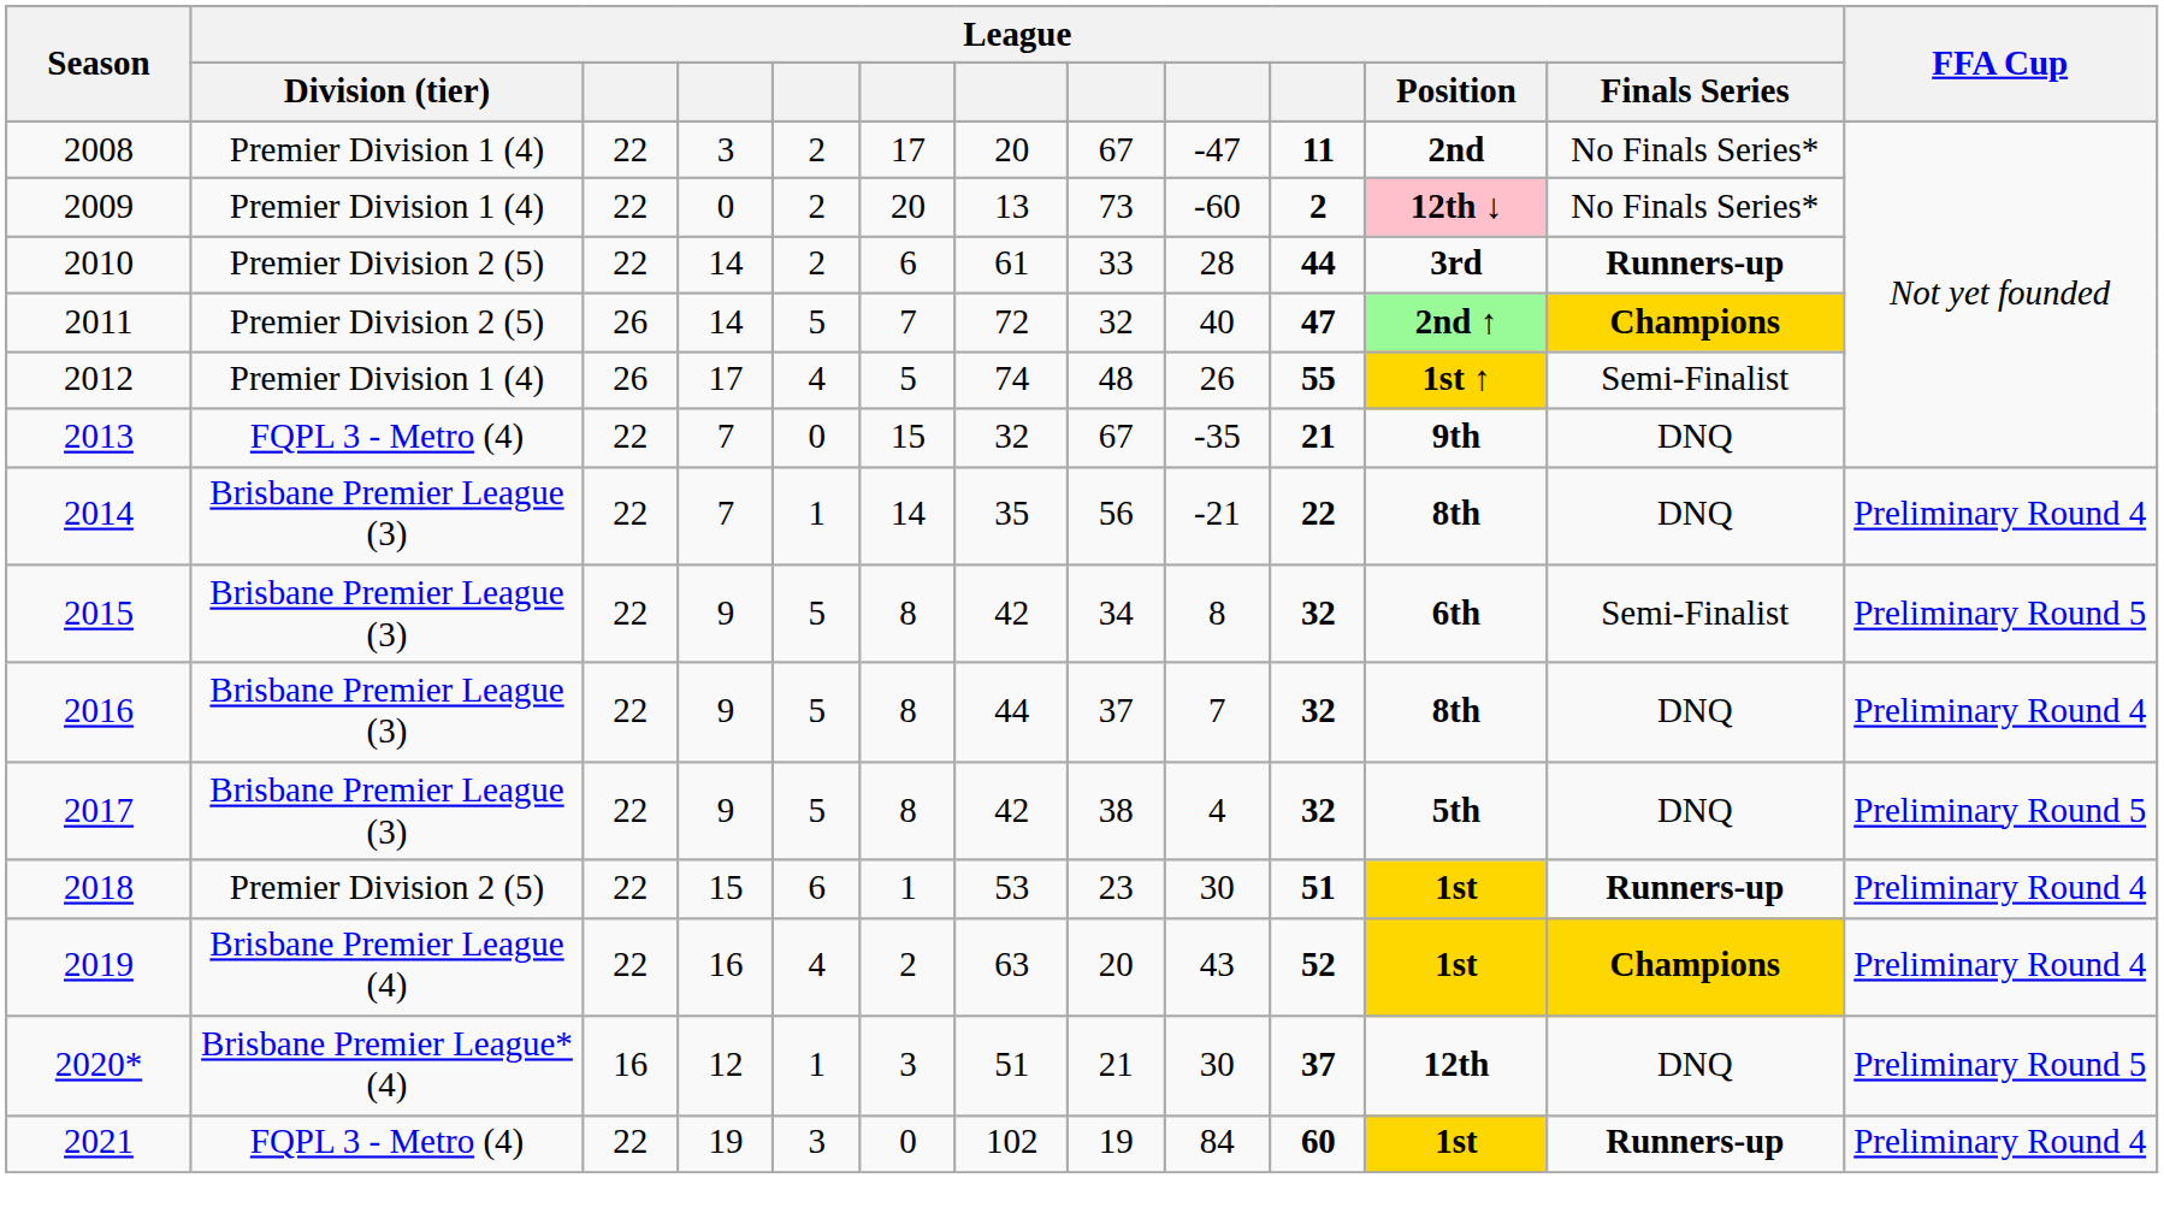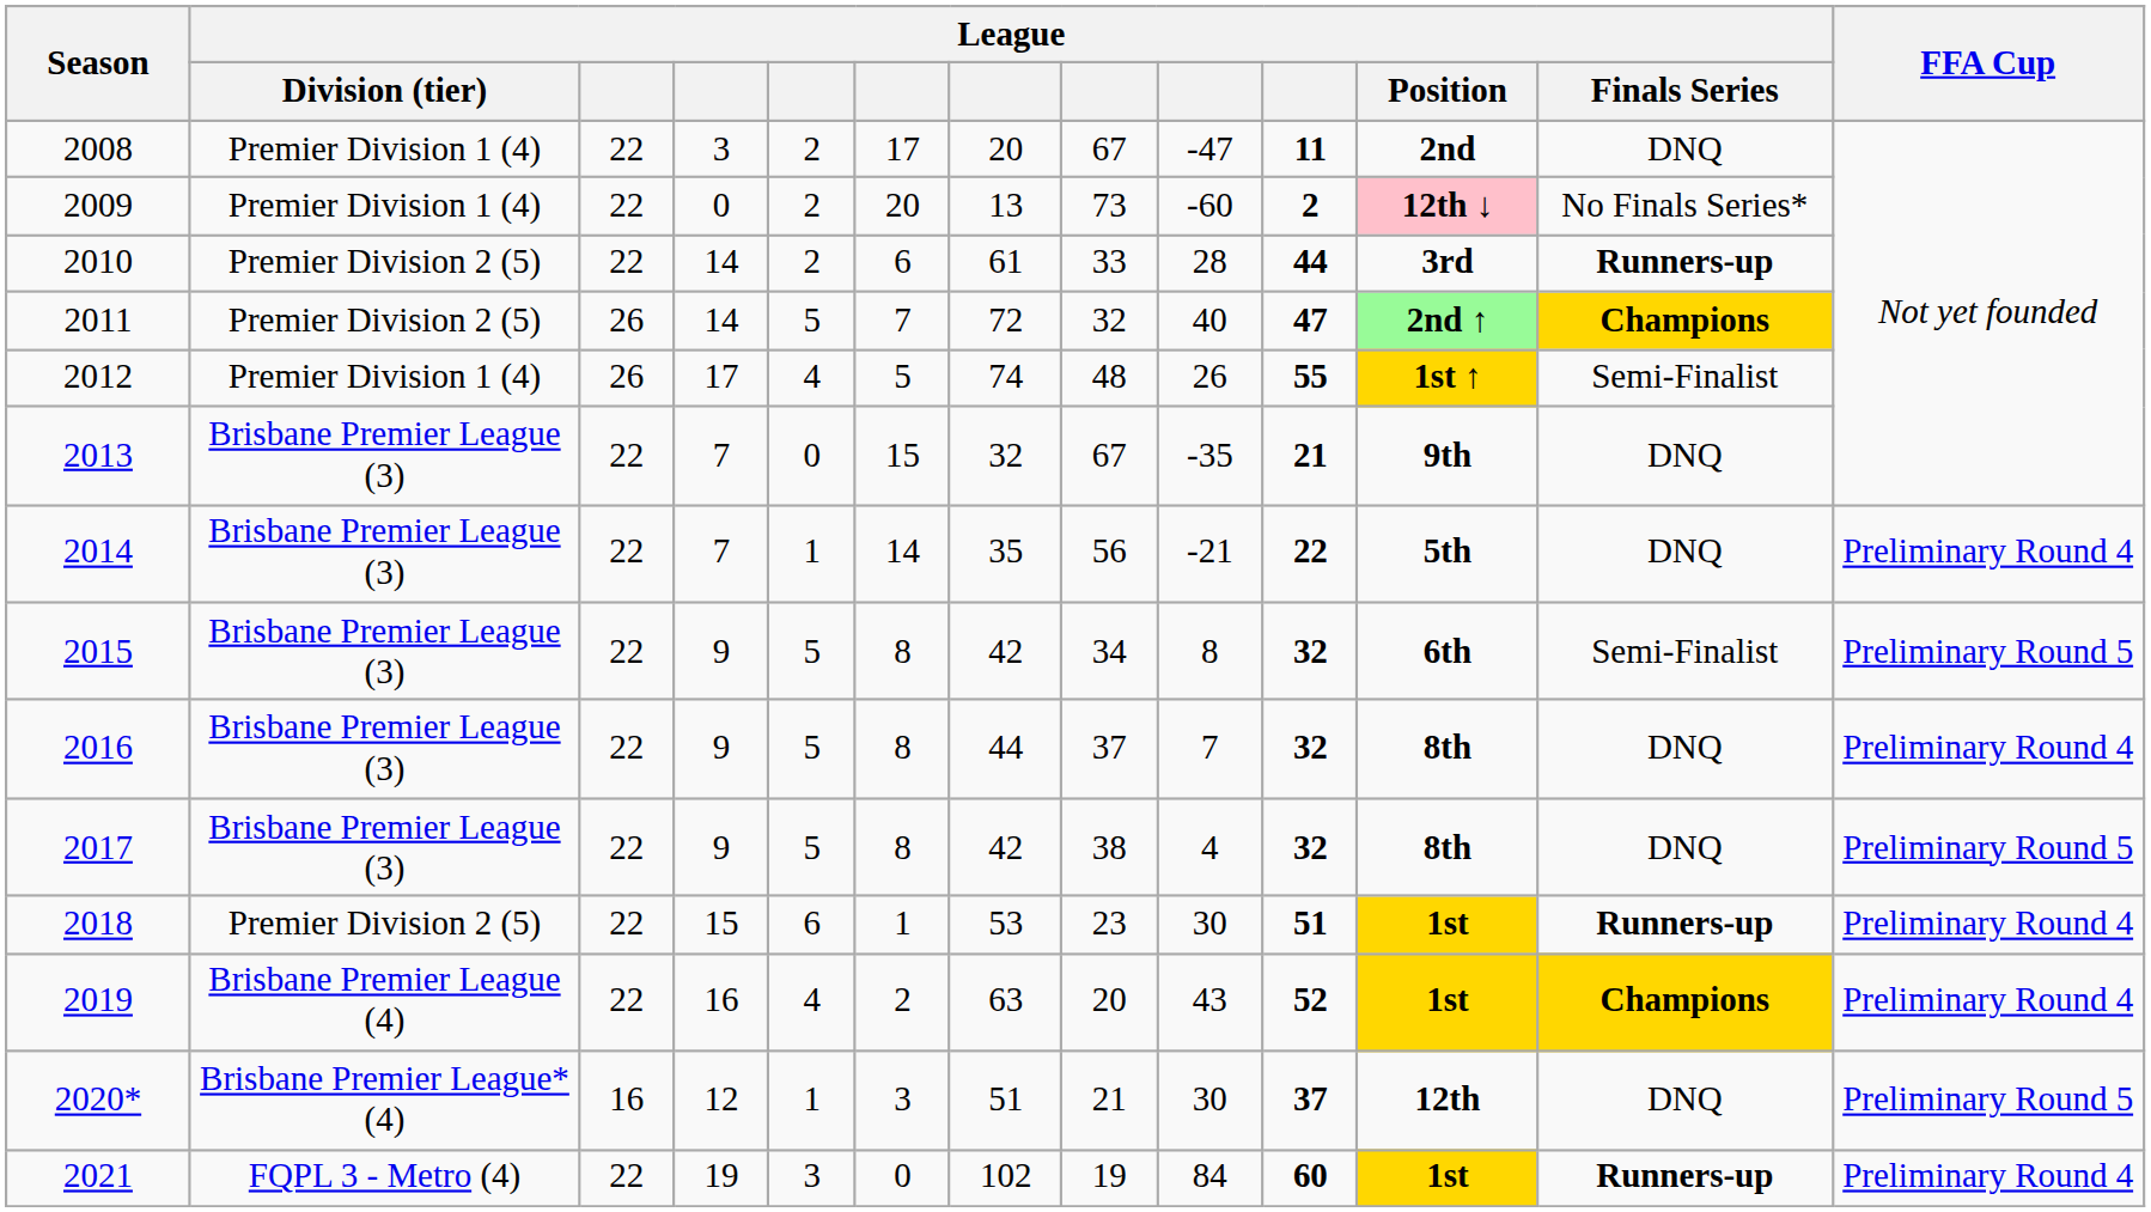 <table class="wikitable" style="text-align:center; font-size:85%;width:95%; text-align:center">
 <tr>
 <th rowspan=2 width=3%>Season</th>
 <th rowspan=1 colspan=11 width=28%>League</th>
 <th rowspan=2 width=6%><a href='#'>FFA Cup</a></th>
 </tr>
 <tr>
 <th width=9%>Division (tier)</th>
 <th width=2%></th>
 <th width=2%></th>
 <th width=2%></th>
 <th width=2%></th>
 <th width=2%></th>
 <th width=2%></th>
 <th width=2%></th>
 <th width=2%></th>
 <th width=2%>Position</th>
 <th width=5%>Finals Series</th>
 </tr>
 <tr>
 <td>2008</td>
 <td>Premier Division 1 (4)</td>
 <td>22</td>
 <td>3</td>
 <td>2</td>
 <td>17</td>
 <td>20</td>
 <td>67</td>
 <td>-47</td>
 <td><strong>11</strong></td>
 <td><strong>2nd</strong></td>
-<td>No Finals Series*</td>
+<td>DNQ</td>
 <td rowspan=6><em>Not yet founded</em></td>
 </tr>
 <tr>
 <td>2009</td>
 <td>Premier Division 1 (4)</td>
 <td>22</td>
 <td>0</td>
 <td>2</td>
 <td>20</td>
 <td>13</td>
 <td>73</td>
 <td>-60</td>
 <td><strong>2</strong></td>
 <td bgcolor=pink><strong>12th ↓</strong></td>
 <td>No Finals Series*</td>
 </tr>
 <tr>
 <td>2010</td>
 <td>Premier Division 2 (5)</td>
 <td>22</td>
 <td>14</td>
 <td>2</td>
 <td>6</td>
 <td>61</td>
 <td>33</td>
 <td>28</td>
 <td><strong>44</strong></td>
 <td><strong>3rd</strong></td>
 <td><strong>Runners-up</strong></td>
 </tr>
 <tr>
 <td>2011</td>
 <td>Premier Division 2 (5)</td>
 <td>26</td>
 <td>14</td>
 <td>5</td>
 <td>7</td>
 <td>72</td>
 <td>32</td>
 <td>40</td>
 <td><strong>47</strong></td>
 <td bgcolor=palegreen><strong>2nd ↑</strong></td>
 <td bgcolor=gold><strong>Champions</strong></td>
 </tr>
 <tr>
 <td>2012</td>
 <td>Premier Division 1 (4)</td>
 <td>26</td>
 <td>17</td>
 <td>4</td>
 <td>5</td>
 <td>74</td>
 <td>48</td>
 <td>26</td>
 <td><strong>55</strong></td>
 <td bgcolor=gold><strong>1st ↑</strong></td>
 <td>Semi-Finalist</td>
 </tr>
 <tr>
 <td><a href='#'>2013</a></td>
-<td><a href='#'>FQPL 3 - Metro</a> (4)</td>
+<td><a href='#'>Brisbane Premier League</a> (3)</td>
 <td>22</td>
 <td>7</td>
 <td>0</td>
 <td>15</td>
 <td>32</td>
 <td>67</td>
 <td>-35</td>
 <td><strong>21</strong></td>
 <td><strong>9th</strong></td>
 <td>DNQ</td>
 </tr>
 <tr>
 <td><a href='#'>2014</a></td>
 <td><a href='#'>Brisbane Premier League</a> (3)</td>
 <td>22</td>
 <td>7</td>
 <td>1</td>
 <td>14</td>
 <td>35</td>
 <td>56</td>
 <td>-21</td>
 <td><strong>22</strong></td>
-<td><strong>8th</strong></td>
+<td><strong>5th</strong></td>
 <td>DNQ</td>
 <td><a href='#'>Preliminary Round 4</a></td>
 </tr>
 <tr>
 <td><a href='#'>2015</a></td>
 <td><a href='#'>Brisbane Premier League</a> (3)</td>
 <td>22</td>
 <td>9</td>
 <td>5</td>
 <td>8</td>
 <td>42</td>
 <td>34</td>
 <td>8</td>
 <td><strong>32</strong></td>
 <td><strong>6th</strong></td>
 <td>Semi-Finalist</td>
 <td><a href='#'>Preliminary Round 5</a></td>
 </tr>
 <tr>
 <td><a href='#'>2016</a></td>
 <td><a href='#'>Brisbane Premier League</a> (3)</td>
 <td>22</td>
 <td>9</td>
 <td>5</td>
 <td>8</td>
 <td>44</td>
 <td>37</td>
 <td>7</td>
 <td><strong>32</strong></td>
 <td><strong>8th</strong></td>
 <td>DNQ</td>
 <td><a href='#'>Preliminary Round 4</a></td>
 </tr>
 <tr>
 <td><a href='#'>2017</a></td>
 <td><a href='#'>Brisbane Premier League</a> (3)</td>
 <td>22</td>
 <td>9</td>
 <td>5</td>
 <td>8</td>
 <td>42</td>
 <td>38</td>
 <td>4</td>
 <td><strong>32</strong></td>
-<td><strong>5th</strong></td>
+<td><strong>8th</strong></td>
 <td>DNQ</td>
 <td><a href='#'>Preliminary Round 5</a></td>
 </tr>
 <tr>
 <td><a href='#'>2018</a></td>
 <td>Premier Division 2 (5)</td>
 <td>22</td>
 <td>15</td>
 <td>6</td>
 <td>1</td>
 <td>53</td>
 <td>23</td>
 <td>30</td>
 <td><strong>51</strong></td>
 <td bgcolor=gold><strong>1st</strong></td>
 <td><strong>Runners-up</strong></td>
 <td><a href='#'>Preliminary Round 4</a></td>
 </tr>
 <tr>
 <td><a href='#'>2019</a></td>
 <td><a href='#'>Brisbane Premier League</a> (4)</td>
 <td>22</td>
 <td>16</td>
 <td>4</td>
 <td>2</td>
 <td>63</td>
 <td>20</td>
 <td>43</td>
 <td><strong>52</strong></td>
 <td bgcolor=gold><strong>1st</strong></td>
 <td bgcolor=gold><strong>Champions</strong></td>
 <td><a href='#'>Preliminary Round 4</a></td>
 </tr>
 <tr>
 <td><a href='#'>2020*</a></td>
 <td><a href='#'>Brisbane Premier League*</a> (4)</td>
 <td>16</td>
 <td>12</td>
 <td>1</td>
 <td>3</td>
 <td>51</td>
 <td>21</td>
 <td>30</td>
 <td><strong>37</strong></td>
 <td><strong>12th</strong></td>
 <td>DNQ</td>
 <td><a href='#'>Preliminary Round 5</a></td>
 </tr>
 <tr>
 <td><a href='#'>2021</a></td>
 <td><a href='#'>FQPL 3 - Metro</a> (4)</td>
 <td>22</td>
 <td>19</td>
 <td>3</td>
 <td>0</td>
 <td>102</td>
 <td>19</td>
 <td>84</td>
 <td><strong>60</strong></td>
 <td bgcolor=gold><strong>1st</strong></td>
 <td><strong>Runners-up</strong></td>
 <td><a href='#'>Preliminary Round 4</a></td>
 </tr>
 </table>
